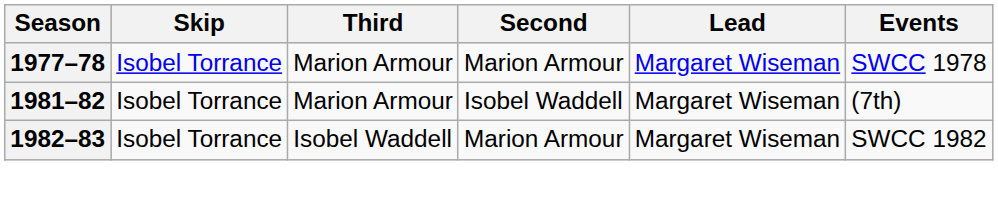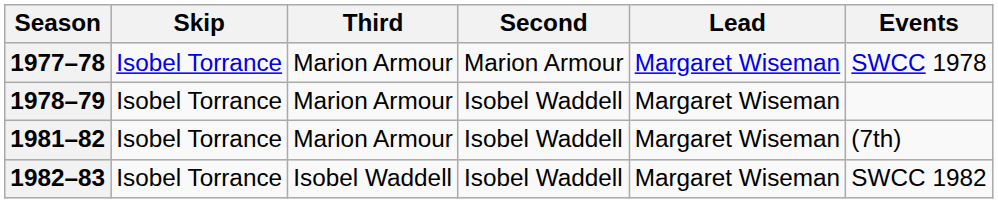 <table class="wikitable">
 <tr>
 <th scope="col">Season</th>
 <th scope="col">Skip</th>
 <th scope="col">Third</th>
 <th scope="col">Second</th>
 <th scope="col">Lead</th>
 <th scope="col">Events</th>
 </tr>
 <tr>
 <th scope="row">1977–78</th>
 <td><a href='#'>Isobel Torrance</a></td>
 <td>Marion Armour</td>
 <td>Marion Armour</td>
 <td><a href='#'>Margaret Wiseman</a></td>
 <td><a href='#'>SWCC</a> 1978 </td>
 </tr>
 <tr>
+<th scope="row">1978–79</th>
+<td>Isobel Torrance</td>
+<td>Marion Armour</td>
+<td>Isobel Waddell</td>
+<td>Margaret Wiseman</td>
+<td> </td>
+</tr>
+<tr>
 <th scope="row">1981–82</th>
 <td>Isobel Torrance</td>
 <td>Marion Armour</td>
 <td>Isobel Waddell</td>
 <td>Margaret Wiseman</td>
 <td> (7th)</td>
 </tr>
 <tr>
 <th scope="row">1982–83</th>
 <td>Isobel Torrance</td>
 <td>Isobel Waddell</td>
-<td>Marion Armour</td>
+<td>Isobel Waddell</td>
 <td>Margaret Wiseman</td>
 <td>SWCC 1982 <br> </td>
 </tr>
 </table>
